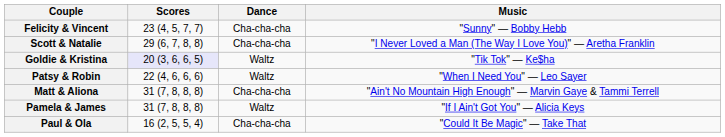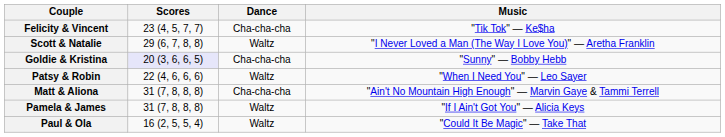 <table class="wikitable sortable" style="text-align:center; width:90%">
 <tr>
 <th scope="col">Couple</th>
 <th scope="col">Scores</th>
 <th scope="col" class="unsortable">Dance</th>
 <th scope="col" class="unsortable">Music</th>
 </tr>
 <tr>
 <th scope="row">Felicity & Vincent</th>
 <td>23 (4, 5, 7, 7)</td>
 <td>Cha-cha-cha</td>
-<td>"<a href='#'>Sunny</a>" — <a href='#'>Bobby Hebb</a></td>
+<td>"<a href='#'>Tik Tok</a>" — <a href='#'>Ke$ha</a></td>
 </tr>
 <tr>
 <th scope="row">Scott & Natalie</th>
 <td>29 (6, 7, 8, 8)</td>
-<td>Cha-cha-cha</td>
+<td>Waltz</td>
 <td>"<a href='#'>I Never Loved a Man (The Way I Love You)</a>" — <a href='#'>Aretha Franklin</a></td>
 </tr>
 <tr>
 <th scope="row">Goldie & Kristina</th>
 <td style="background: lavender;">20 (3, 6, 6, 5)</td>
-<td>Waltz</td>
-<td>"<a href='#'>Tik Tok</a>" — <a href='#'>Ke$ha</a></td>
+<td>Cha-cha-cha</td>
+<td>"<a href='#'>Sunny</a>" — <a href='#'>Bobby Hebb</a></td>
 </tr>
 <tr>
 <th scope="row">Patsy & Robin</th>
 <td>22 (4, 6, 6, 6)</td>
 <td>Waltz</td>
 <td>"<a href='#'>When I Need You</a>" — <a href='#'>Leo Sayer</a></td>
 </tr>
 <tr>
 <th scope="row">Matt & Aliona</th>
 <td>31 (7, 8, 8, 8)</td>
 <td>Cha-cha-cha</td>
 <td>"<a href='#'>Ain't No Mountain High Enough</a>" — <a href='#'>Marvin Gaye</a> & <a href='#'>Tammi Terrell</a></td>
 </tr>
 <tr>
 <th scope="row">Pamela & James</th>
 <td>31 (7, 8, 8, 8)</td>
 <td>Waltz</td>
 <td>"<a href='#'>If I Ain't Got You</a>" — <a href='#'>Alicia Keys</a></td>
 </tr>
 <tr>
 <th scope="row">Paul & Ola</th>
 <td>16 (2, 5, 5, 4)</td>
-<td>Cha-cha-cha</td>
+<td>Waltz</td>
 <td>"<a href='#'>Could It Be Magic</a>" — <a href='#'>Take That</a></td>
 </tr>
 </table>
